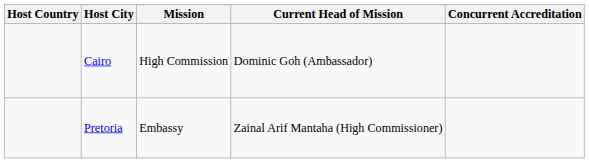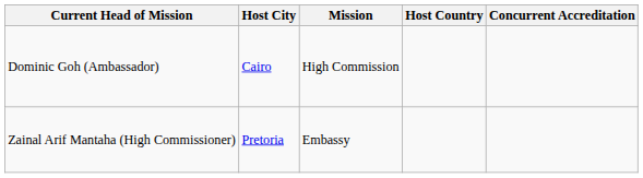 <table class=wikitable>
 <tr>
-<th>Host Country</th>
+<th>Current Head of Mission</th>
 <th>Host City</th>
 <th>Mission</th>
-<th>Current Head of Mission</th>
+<th>Host Country</th>
 <th>Concurrent Accreditation</th>
 </tr>
 <tr>
-<td></td>
+<td>Dominic Goh (Ambassador)</td>
 <td><a href='#'>Cairo</a></td>
 <td>High Commission</td>
-<td>Dominic Goh (Ambassador)</td>
+<td></td>
 <td><br><br><br><br><br></td>
 </tr>
 <tr>
-<td></td>
+<td>Zainal Arif Mantaha (High Commissioner)</td>
 <td><a href='#'>Pretoria</a></td>
 <td>Embassy</td>
-<td>Zainal Arif Mantaha (High Commissioner)</td>
+<td></td>
 <td><br><br><br><br></td>
 </tr>
 </table>
